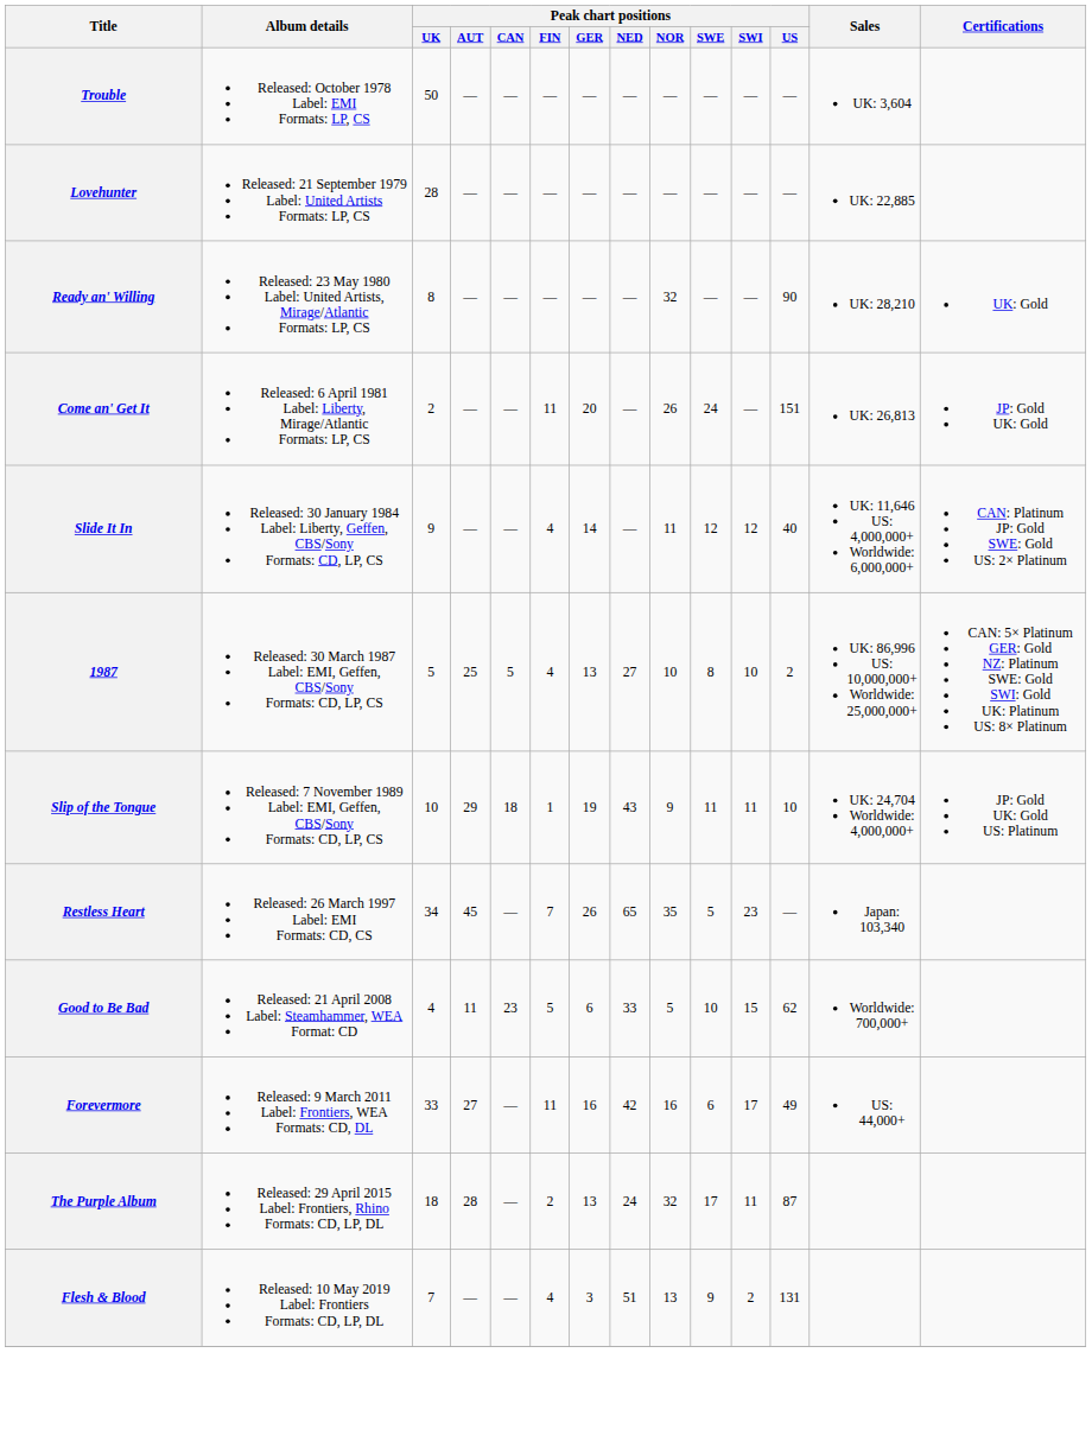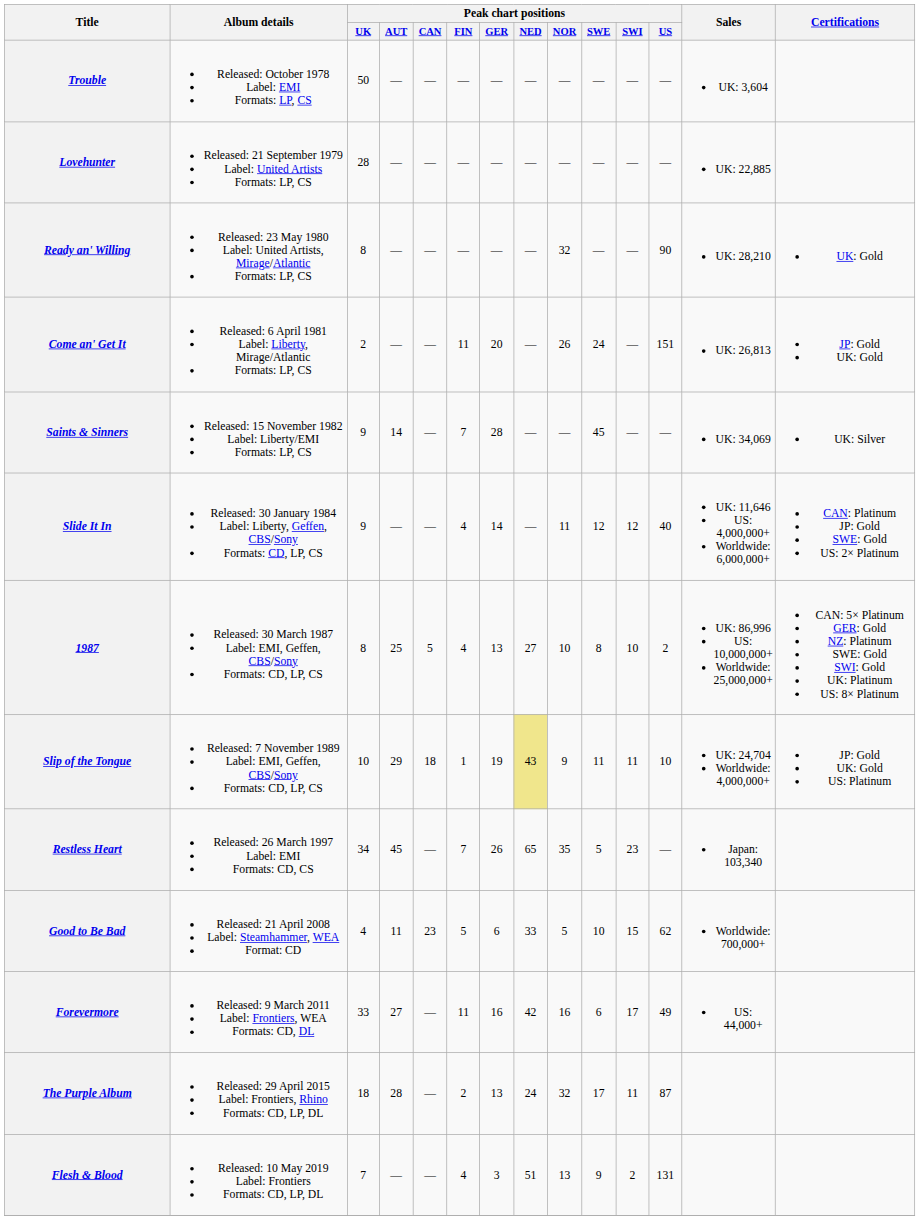 <table class="wikitable plainrowheaders" style="text-align:center;" border="1">
 <tr>
 <th scope="col" rowspan="2" style="width:17em;">Title</th>
 <th scope="col" rowspan="2" style="width:17em;">Album details</th>
 <th scope="col" colspan="10">Peak chart positions</th>
 <th rowspan="2">Sales</th>
 <th scope="col" rowspan="2" style="width:12em;"><a href='#'>Certifications</a></th>
 </tr>
 <tr>
 <th scope="col" style="width:3em;font-size:90%;"><a href='#'>UK</a><br></th>
 <th scope="col" style="width:3em;font-size:90%;"><a href='#'>AUT</a><br></th>
 <th scope="col" style="width:3em;font-size:90%;"><a href='#'>CAN</a><br></th>
 <th scope="col" style="width:3em;font-size:90%;"><a href='#'>FIN</a><br></th>
 <th scope="col" style="width:3em;font-size:90%;"><a href='#'>GER</a><br></th>
 <th scope="col" style="width:3em;font-size:90%;"><a href='#'>NED</a><br></th>
 <th scope="col" style="width:3em;font-size:90%;"><a href='#'>NOR</a><br></th>
 <th scope="col" style="width:3em;font-size:90%;"><a href='#'>SWE</a><br></th>
 <th scope="col" style="width:3em;font-size:90%;"><a href='#'>SWI</a><br></th>
 <th scope="col" style="width:3em;font-size:90%;"><a href='#'>US</a><br></th>
 </tr>
 <tr>
 <th scope="row"><em><a href='#'>Trouble</a></em></th>
 <td><br><ul><li>Released: October 1978</li><li>Label: <a href='#'>EMI</a></li><li>Formats: <a href='#'>LP</a>, <a href='#'>CS</a></li></ul></td>
 <td>50</td>
 <td>—</td>
 <td>—</td>
 <td>—</td>
 <td>—</td>
 <td>—</td>
 <td>—</td>
 <td>—</td>
 <td>—</td>
 <td>—</td>
 <td><br><ul><li>UK: 3,604</li></ul></td>
 <td></td>
 </tr>
 <tr>
 <th scope="row"><em><a href='#'>Lovehunter</a></em></th>
 <td><br><ul><li>Released: 21 September 1979</li><li>Label: <a href='#'>United Artists</a></li><li>Formats: LP, CS</li></ul></td>
 <td>28</td>
 <td>—</td>
 <td>—</td>
 <td>—</td>
 <td>—</td>
 <td>—</td>
 <td>—</td>
 <td>—</td>
 <td>—</td>
 <td>—</td>
 <td><br><ul><li>UK: 22,885 </li></ul></td>
 <td></td>
 </tr>
 <tr>
 <th scope="row"><em><a href='#'>Ready an' Willing</a></em></th>
 <td><br><ul><li>Released: 23 May 1980</li><li>Label: United Artists, <a href='#'>Mirage</a>/<a href='#'>Atlantic</a></li><li>Formats: LP, CS</li></ul></td>
 <td>8</td>
 <td>—</td>
 <td>—</td>
 <td>—</td>
 <td>—</td>
 <td>—</td>
 <td>32</td>
 <td>—</td>
 <td>—</td>
 <td>90</td>
 <td><br><ul><li>UK: 28,210 </li></ul></td>
 <td><br><ul><li><a href='#'>UK</a>: Gold</li></ul></td>
 </tr>
 <tr>
 <th scope="row"><em><a href='#'>Come an' Get It</a></em></th>
 <td><br><ul><li>Released: 6 April 1981</li><li>Label: <a href='#'>Liberty</a>, Mirage/Atlantic</li><li>Formats: LP, CS</li></ul></td>
 <td>2</td>
 <td>—</td>
 <td>—</td>
 <td>11</td>
 <td>20</td>
 <td>—</td>
 <td>26</td>
 <td>24</td>
 <td>—</td>
 <td>151</td>
 <td><br><ul><li>UK: 26,813 </li></ul></td>
 <td><br><ul><li><a href='#'>JP</a>: Gold</li><li>UK: Gold</li></ul></td>
 </tr>
 <tr>
+<th scope="row"><em><a href='#'>Saints & Sinners</a></em></th>
+<td><br><ul><li>Released: 15 November 1982</li><li>Label: Liberty/EMI</li><li>Formats: LP, CS</li></ul></td>
+<td>9</td>
+<td>14</td>
+<td>—</td>
+<td>7</td>
+<td>28</td>
+<td>—</td>
+<td>—</td>
+<td>45</td>
+<td>—</td>
+<td>—</td>
+<td><br><ul><li>UK: 34,069 </li></ul></td>
+<td><br><ul><li>UK: Silver</li></ul></td>
+</tr>
+<tr>
 <th scope="row"><em><a href='#'>Slide It In</a></em></th>
 <td><br><ul><li>Released: 30 January 1984</li><li>Label: Liberty, <a href='#'>Geffen</a>, <a href='#'>CBS</a>/<a href='#'>Sony</a></li><li>Formats: <a href='#'>CD</a>, LP, CS</li></ul></td>
 <td>9</td>
 <td>—</td>
 <td>—</td>
 <td>4</td>
 <td>14</td>
 <td>—</td>
 <td>11</td>
 <td>12</td>
 <td>12</td>
 <td>40</td>
 <td><br><ul><li>UK: 11,646 </li><li>US: 4,000,000+</li><li>Worldwide: 6,000,000+</li></ul></td>
 <td><br><ul><li><a href='#'>CAN</a>: Platinum</li><li>JP: Gold</li><li><a href='#'>SWE</a>: Gold</li><li>US: 2× Platinum</li></ul></td>
 </tr>
 <tr>
 <th scope="row"><em><a href='#'>1987</a></em></th>
 <td><br><ul><li>Released: 30 March 1987</li><li>Label: EMI, Geffen, <a href='#'>CBS</a>/<a href='#'>Sony</a></li><li>Formats: CD, LP, CS</li></ul></td>
-<td>5</td>
+<td>8</td>
 <td>25</td>
 <td>5</td>
 <td>4</td>
 <td>13</td>
 <td>27</td>
 <td>10</td>
 <td>8</td>
 <td>10</td>
 <td>2</td>
 <td><br><ul><li>UK: 86,996 </li><li>US: 10,000,000+</li><li>Worldwide: 25,000,000+</li></ul></td>
 <td><br><ul><li>CAN: 5× Platinum</li><li><a href='#'>GER</a>: Gold</li><li><a href='#'>NZ</a>: Platinum</li><li>SWE: Gold</li><li><a href='#'>SWI</a>: Gold</li><li>UK: Platinum</li><li>US: 8× Platinum</li></ul></td>
 </tr>
 <tr>
 <th scope="row"><em><a href='#'>Slip of the Tongue</a></em></th>
 <td><br><ul><li>Released: 7 November 1989</li><li>Label: EMI, Geffen, <a href='#'>CBS</a>/<a href='#'>Sony</a></li><li>Formats: CD, LP, CS</li></ul></td>
 <td>10</td>
 <td>29</td>
 <td>18</td>
 <td>1</td>
 <td>19</td>
-<td>43</td>
+<td style="background: khaki;">43</td>
 <td>9</td>
 <td>11</td>
 <td>11</td>
 <td>10</td>
 <td><br><ul><li>UK: 24,704 </li><li>Worldwide: 4,000,000+</li></ul></td>
 <td><br><ul><li>JP: Gold</li><li>UK: Gold</li><li>US: Platinum</li></ul></td>
 </tr>
 <tr>
 <th scope="row"><em><a href='#'>Restless Heart</a></em></th>
 <td><br><ul><li>Released: 26 March 1997</li><li>Label: EMI</li><li>Formats: CD, CS</li></ul></td>
 <td>34</td>
 <td>45</td>
 <td>—</td>
 <td>7</td>
 <td>26</td>
 <td>65</td>
 <td>35</td>
 <td>5</td>
 <td>23</td>
 <td>—</td>
 <td><br><ul><li>Japan: 103,340</li></ul></td>
 <td></td>
 </tr>
 <tr>
 <th scope="row"><em><a href='#'>Good to Be Bad</a></em></th>
 <td><br><ul><li>Released: 21 April 2008</li><li>Label: <a href='#'>Steamhammer</a>, <a href='#'>WEA</a></li><li>Format: CD</li></ul></td>
 <td>4</td>
 <td>11</td>
 <td>23</td>
 <td>5</td>
 <td>6</td>
 <td>33</td>
 <td>5</td>
 <td>10</td>
 <td>15</td>
 <td>62</td>
 <td><br><ul><li>Worldwide: 700,000+</li></ul></td>
 <td></td>
 </tr>
 <tr>
 <th scope="row"><em><a href='#'>Forevermore</a></em></th>
 <td><br><ul><li>Released: 9 March 2011</li><li>Label: <a href='#'>Frontiers</a>, WEA</li><li>Formats: CD, <a href='#'>DL</a></li></ul></td>
 <td>33</td>
 <td>27</td>
 <td>—</td>
 <td>11</td>
 <td>16</td>
 <td>42</td>
 <td>16</td>
 <td>6</td>
 <td>17</td>
 <td>49</td>
 <td><br><ul><li>US: 44,000+</li></ul></td>
 <td></td>
 </tr>
 <tr>
 <th scope="row"><em><a href='#'>The Purple Album</a></em></th>
 <td><br><ul><li>Released: 29 April 2015</li><li>Label: Frontiers, <a href='#'>Rhino</a></li><li>Formats: CD, LP, DL</li></ul></td>
 <td>18</td>
 <td>28</td>
 <td>—</td>
 <td>2</td>
 <td>13</td>
 <td>24</td>
 <td>32</td>
 <td>17</td>
 <td>11</td>
 <td>87</td>
 <td></td>
 <td></td>
 </tr>
 <tr>
 <th scope="row"><em><a href='#'>Flesh & Blood</a></em></th>
 <td><br><ul><li>Released: 10 May 2019</li><li>Label: Frontiers</li><li>Formats: CD, LP, DL</li></ul></td>
 <td>7</td>
 <td>—</td>
 <td>—</td>
 <td>4<br></td>
 <td>3</td>
 <td>51</td>
 <td>13<br></td>
 <td>9<br></td>
 <td>2</td>
 <td>131</td>
 <td></td>
 <td></td>
 </tr>
 <tr>
 </tr>
 </table>
